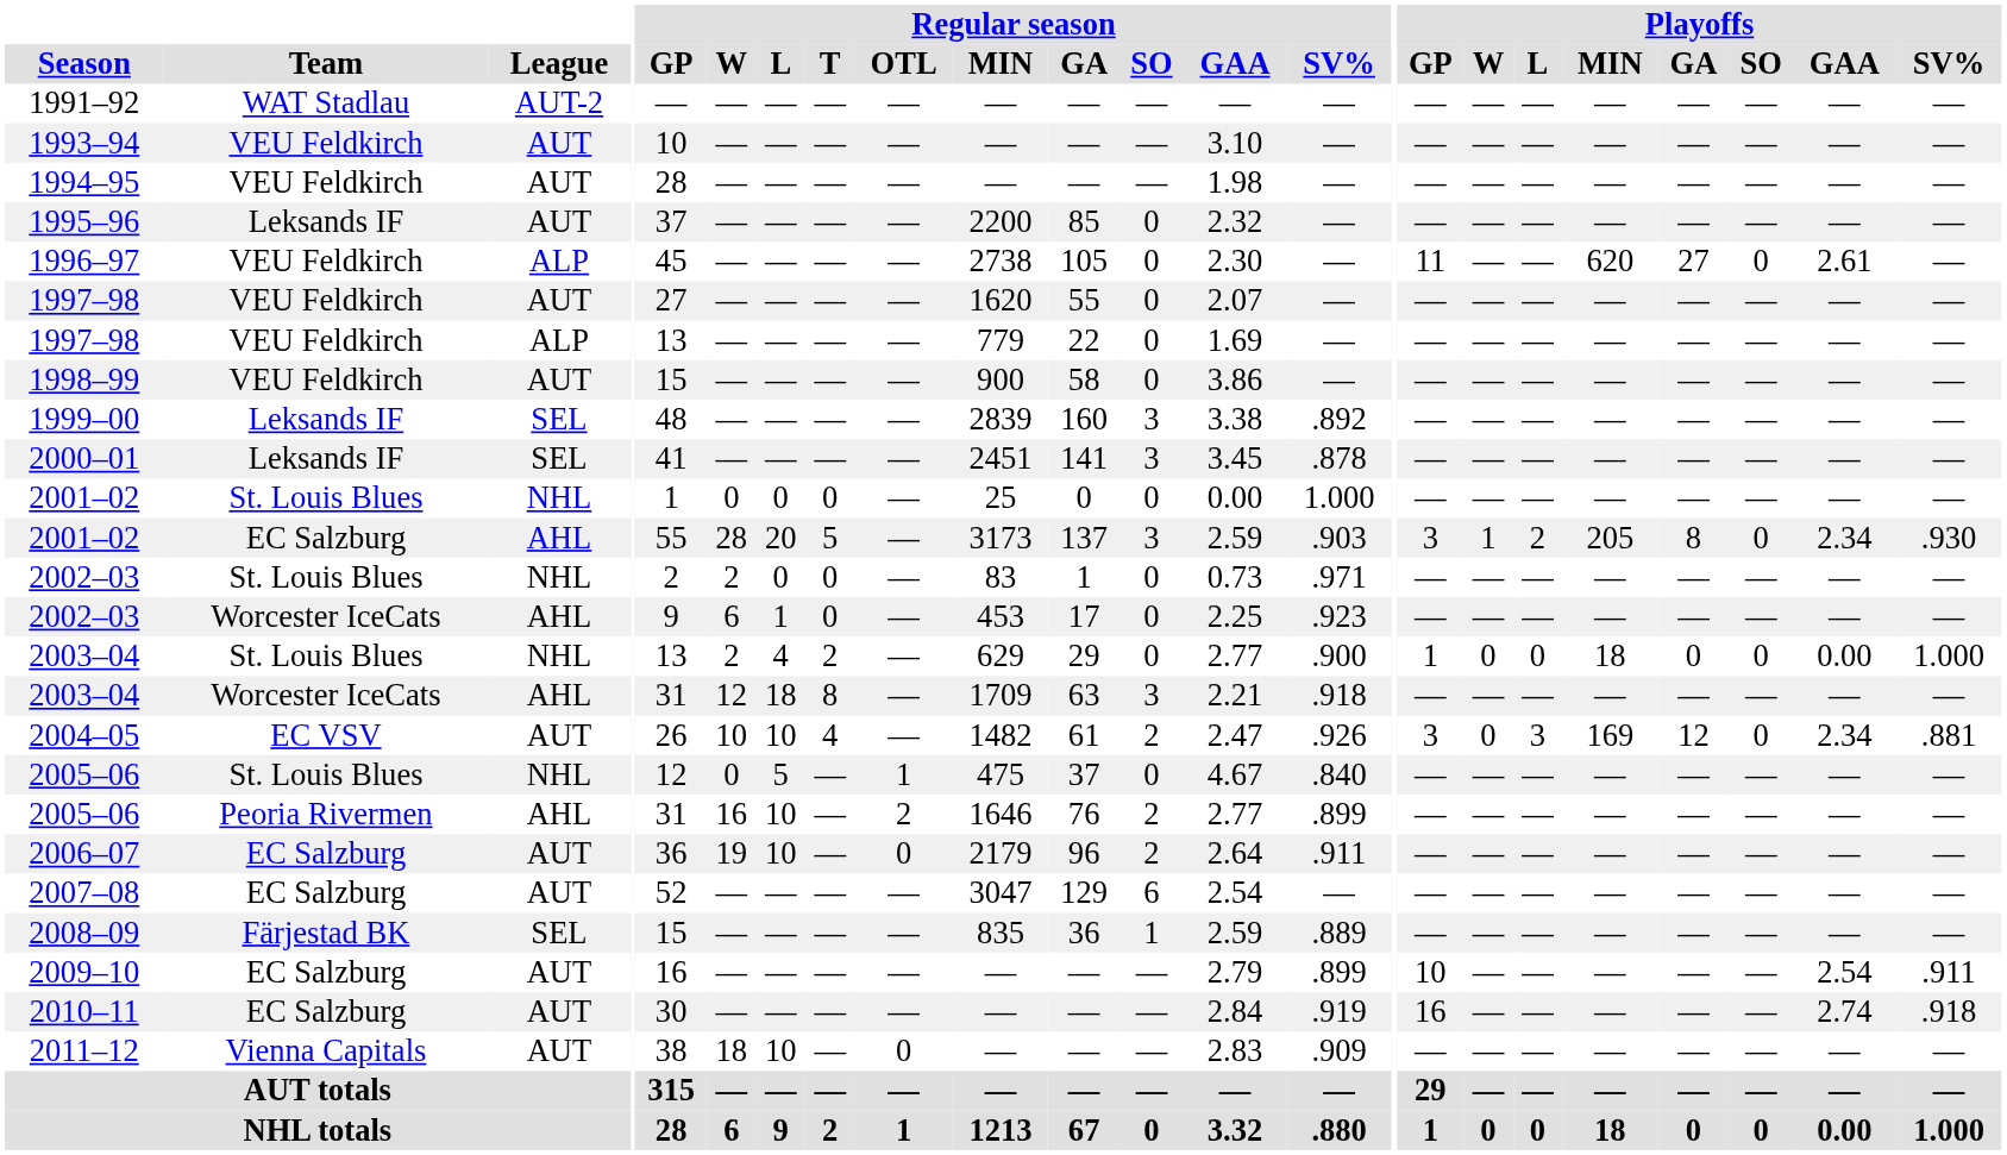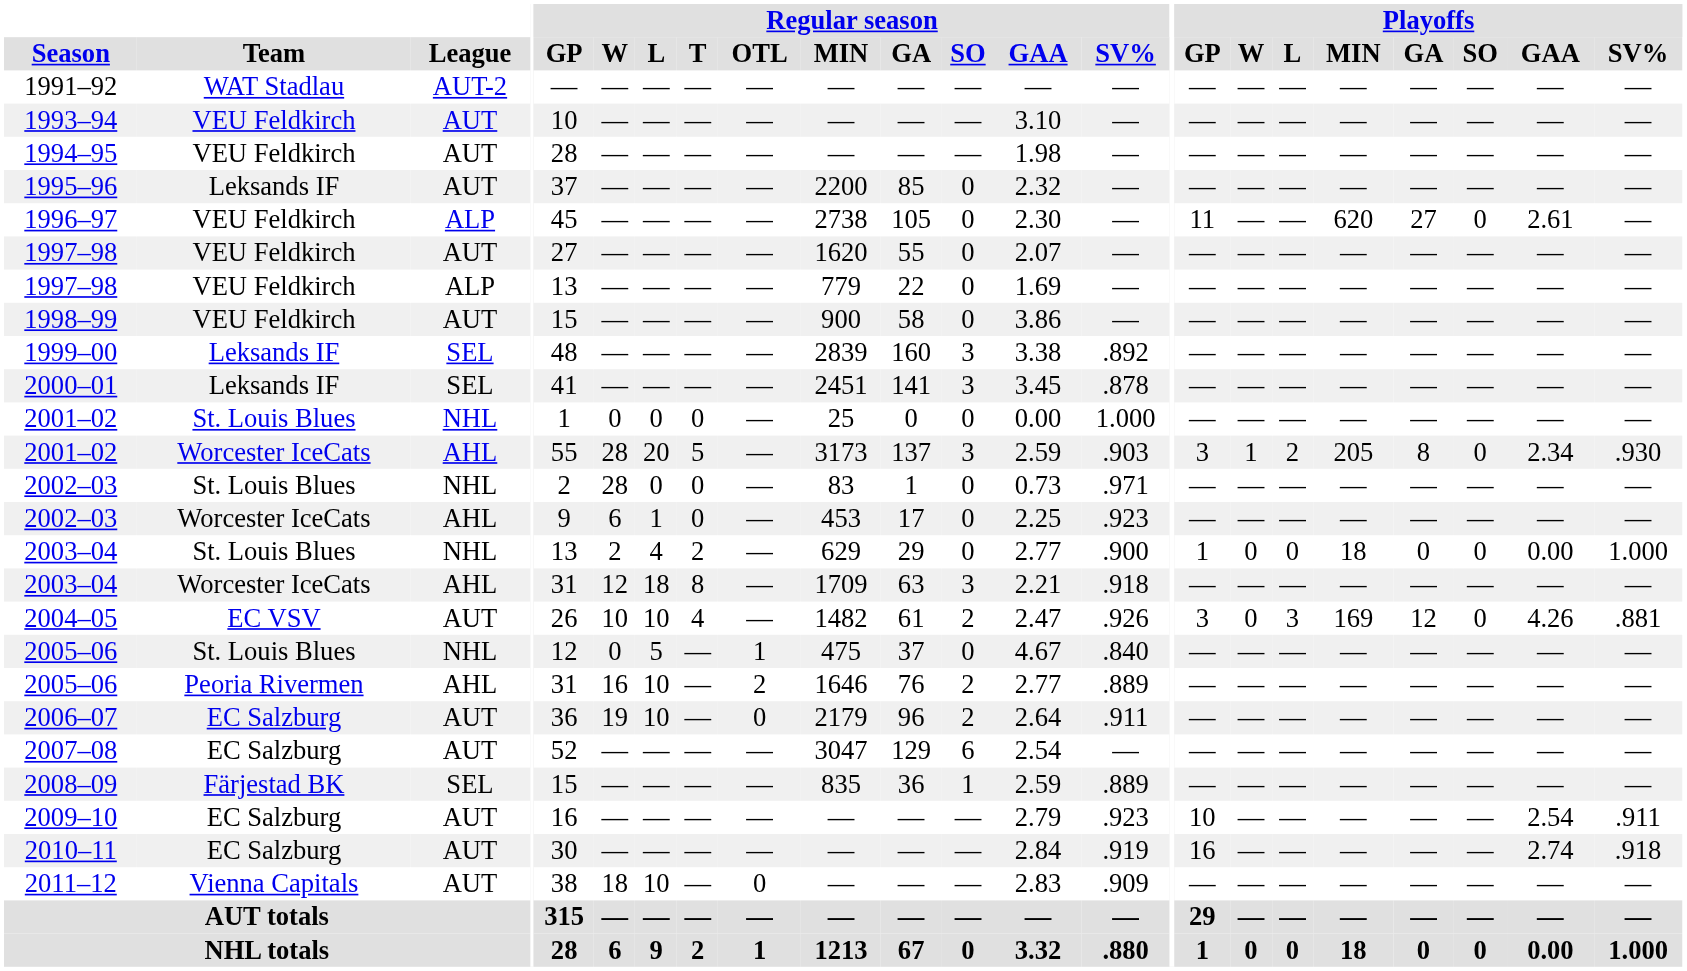 <table border="0" cellpadding="1" cellspacing="0" style="width:80%; text-align:center;">
 <tr bgcolor="#e0e0e0">
 <th colspan="3" bgcolor="#ffffff"></th>
 <th rowspan="99" bgcolor="#ffffff"></th>
 <th colspan="10" bgcolor="#e0e0e0"><a href='#'>Regular season</a></th>
 <th rowspan="99" bgcolor="#ffffff"></th>
 <th colspan="8" bgcolor="#e0e0e0"><a href='#'>Playoffs</a></th>
 </tr>
 <tr bgcolor="#e0e0e0">
 <th><a href='#'>Season</a></th>
 <th>Team</th>
 <th>League</th>
 <th>GP</th>
 <th>W</th>
 <th>L</th>
 <th>T</th>
 <th>OTL</th>
 <th>MIN</th>
 <th>GA</th>
 <th><a href='#'>SO</a></th>
 <th><a href='#'>GAA</a></th>
 <th><a href='#'>SV%</a></th>
 <th>GP</th>
 <th>W</th>
 <th>L</th>
 <th>MIN</th>
 <th>GA</th>
 <th>SO</th>
 <th>GAA</th>
 <th>SV%</th>
 </tr>
 <tr>
 <td>1991–92</td>
 <td><a href='#'>WAT Stadlau</a></td>
 <td><a href='#'>AUT-2</a></td>
 <td>—</td>
 <td>—</td>
 <td>—</td>
 <td>—</td>
 <td>—</td>
 <td>—</td>
 <td>—</td>
 <td>—</td>
 <td>—</td>
 <td>—</td>
 <td>—</td>
 <td>—</td>
 <td>—</td>
 <td>—</td>
 <td>—</td>
 <td>—</td>
 <td>—</td>
 <td>—</td>
 </tr>
 <tr bgcolor="#f0f0f0">
 <td><a href='#'>1993–94</a></td>
 <td><a href='#'>VEU Feldkirch</a></td>
 <td><a href='#'>AUT</a></td>
 <td>10</td>
 <td>—</td>
 <td>—</td>
 <td>—</td>
 <td>—</td>
 <td>—</td>
 <td>—</td>
 <td>—</td>
 <td>3.10</td>
 <td>—</td>
 <td>—</td>
 <td>—</td>
 <td>—</td>
 <td>—</td>
 <td>—</td>
 <td>—</td>
 <td>—</td>
 <td>—</td>
 </tr>
 <tr>
 <td><a href='#'>1994–95</a></td>
 <td>VEU Feldkirch</td>
 <td>AUT</td>
 <td>28</td>
 <td>—</td>
 <td>—</td>
 <td>—</td>
 <td>—</td>
 <td>—</td>
 <td>—</td>
 <td>—</td>
 <td>1.98</td>
 <td>—</td>
 <td>—</td>
 <td>—</td>
 <td>—</td>
 <td>—</td>
 <td>—</td>
 <td>—</td>
 <td>—</td>
 <td>—</td>
 </tr>
 <tr bgcolor="#f0f0f0">
 <td><a href='#'>1995–96</a></td>
 <td>Leksands IF</td>
 <td>AUT</td>
 <td>37</td>
 <td>—</td>
 <td>—</td>
 <td>—</td>
 <td>—</td>
 <td>2200</td>
 <td>85</td>
 <td>0</td>
 <td>2.32</td>
 <td>—</td>
 <td>—</td>
 <td>—</td>
 <td>—</td>
 <td>—</td>
 <td>—</td>
 <td>—</td>
 <td>—</td>
 <td>—</td>
 </tr>
 <tr>
 <td><a href='#'>1996–97</a></td>
 <td>VEU Feldkirch</td>
 <td><a href='#'>ALP</a></td>
 <td>45</td>
 <td>—</td>
 <td>—</td>
 <td>—</td>
 <td>—</td>
 <td>2738</td>
 <td>105</td>
 <td>0</td>
 <td>2.30</td>
 <td>—</td>
 <td>11</td>
 <td>—</td>
 <td>—</td>
 <td>620</td>
 <td>27</td>
 <td>0</td>
 <td>2.61</td>
 <td>—</td>
 </tr>
 <tr bgcolor="#f0f0f0">
 <td><a href='#'>1997–98</a></td>
 <td>VEU Feldkirch</td>
 <td>AUT</td>
 <td>27</td>
 <td>—</td>
 <td>—</td>
 <td>—</td>
 <td>—</td>
 <td>1620</td>
 <td>55</td>
 <td>0</td>
 <td>2.07</td>
 <td>—</td>
 <td>—</td>
 <td>—</td>
 <td>—</td>
 <td>—</td>
 <td>—</td>
 <td>—</td>
 <td>—</td>
 <td>—</td>
 </tr>
 <tr>
 <td><a href='#'>1997–98</a></td>
 <td>VEU Feldkirch</td>
 <td>ALP</td>
 <td>13</td>
 <td>—</td>
 <td>—</td>
 <td>—</td>
 <td>—</td>
 <td>779</td>
 <td>22</td>
 <td>0</td>
 <td>1.69</td>
 <td>—</td>
 <td>—</td>
 <td>—</td>
 <td>—</td>
 <td>—</td>
 <td>—</td>
 <td>—</td>
 <td>—</td>
 <td>—</td>
 </tr>
 <tr bgcolor="#f0f0f0">
 <td><a href='#'>1998–99</a></td>
 <td>VEU Feldkirch</td>
 <td>AUT</td>
 <td>15</td>
 <td>—</td>
 <td>—</td>
 <td>—</td>
 <td>—</td>
 <td>900</td>
 <td>58</td>
 <td>0</td>
 <td>3.86</td>
 <td>—</td>
 <td>—</td>
 <td>—</td>
 <td>—</td>
 <td>—</td>
 <td>—</td>
 <td>—</td>
 <td>—</td>
 <td>—</td>
 </tr>
 <tr>
 <td><a href='#'>1999–00</a></td>
 <td><a href='#'>Leksands IF</a></td>
 <td><a href='#'>SEL</a></td>
 <td>48</td>
 <td>—</td>
 <td>—</td>
 <td>—</td>
 <td>—</td>
 <td>2839</td>
 <td>160</td>
 <td>3</td>
 <td>3.38</td>
 <td>.892</td>
 <td>—</td>
 <td>—</td>
 <td>—</td>
 <td>—</td>
 <td>—</td>
 <td>—</td>
 <td>—</td>
 <td>—</td>
 </tr>
 <tr bgcolor="#f0f0f0">
 <td><a href='#'>2000–01</a></td>
 <td>Leksands IF</td>
 <td>SEL</td>
 <td>41</td>
 <td>—</td>
 <td>—</td>
 <td>—</td>
 <td>—</td>
 <td>2451</td>
 <td>141</td>
 <td>3</td>
 <td>3.45</td>
 <td>.878</td>
 <td>—</td>
 <td>—</td>
 <td>—</td>
 <td>—</td>
 <td>—</td>
 <td>—</td>
 <td>—</td>
 <td>—</td>
 </tr>
 <tr>
 <td><a href='#'>2001–02</a></td>
 <td><a href='#'>St. Louis Blues</a></td>
 <td><a href='#'>NHL</a></td>
 <td>1</td>
 <td>0</td>
 <td>0</td>
 <td>0</td>
 <td>—</td>
 <td>25</td>
 <td>0</td>
 <td>0</td>
 <td>0.00</td>
 <td>1.000</td>
 <td>—</td>
 <td>—</td>
 <td>—</td>
 <td>—</td>
 <td>—</td>
 <td>—</td>
 <td>—</td>
 <td>—</td>
 </tr>
 <tr bgcolor="#f0f0f0">
 <td><a href='#'>2001–02</a></td>
-<td>EC Salzburg</td>
+<td><a href='#'>Worcester IceCats</a></td>
 <td><a href='#'>AHL</a></td>
 <td>55</td>
 <td>28</td>
 <td>20</td>
 <td>5</td>
 <td>—</td>
 <td>3173</td>
 <td>137</td>
 <td>3</td>
 <td>2.59</td>
 <td>.903</td>
 <td>3</td>
 <td>1</td>
 <td>2</td>
 <td>205</td>
 <td>8</td>
 <td>0</td>
 <td>2.34</td>
 <td>.930</td>
 </tr>
 <tr>
 <td><a href='#'>2002–03</a></td>
 <td>St. Louis Blues</td>
 <td>NHL</td>
 <td>2</td>
-<td>2</td>
+<td>28</td>
 <td>0</td>
 <td>0</td>
 <td>—</td>
 <td>83</td>
 <td>1</td>
 <td>0</td>
 <td>0.73</td>
 <td>.971</td>
 <td>—</td>
 <td>—</td>
 <td>—</td>
 <td>—</td>
 <td>—</td>
 <td>—</td>
 <td>—</td>
 <td>—</td>
 </tr>
 <tr bgcolor="#f0f0f0">
 <td><a href='#'>2002–03</a></td>
 <td>Worcester IceCats</td>
 <td>AHL</td>
 <td>9</td>
 <td>6</td>
 <td>1</td>
 <td>0</td>
 <td>—</td>
 <td>453</td>
 <td>17</td>
 <td>0</td>
 <td>2.25</td>
 <td>.923</td>
 <td>—</td>
 <td>—</td>
 <td>—</td>
 <td>—</td>
 <td>—</td>
 <td>—</td>
 <td>—</td>
 <td>—</td>
 </tr>
 <tr>
 <td><a href='#'>2003–04</a></td>
 <td>St. Louis Blues</td>
 <td>NHL</td>
 <td>13</td>
 <td>2</td>
 <td>4</td>
 <td>2</td>
 <td>—</td>
 <td>629</td>
 <td>29</td>
 <td>0</td>
 <td>2.77</td>
 <td>.900</td>
 <td>1</td>
 <td>0</td>
 <td>0</td>
 <td>18</td>
 <td>0</td>
 <td>0</td>
 <td>0.00</td>
 <td>1.000</td>
 </tr>
 <tr bgcolor="#f0f0f0">
 <td><a href='#'>2003–04</a></td>
 <td>Worcester IceCats</td>
 <td>AHL</td>
 <td>31</td>
 <td>12</td>
 <td>18</td>
 <td>8</td>
 <td>—</td>
 <td>1709</td>
 <td>63</td>
 <td>3</td>
 <td>2.21</td>
 <td>.918</td>
 <td>—</td>
 <td>—</td>
 <td>—</td>
 <td>—</td>
 <td>—</td>
 <td>—</td>
 <td>—</td>
 <td>—</td>
 </tr>
 <tr>
 <td><a href='#'>2004–05</a></td>
 <td><a href='#'>EC VSV</a></td>
 <td>AUT</td>
 <td>26</td>
 <td>10</td>
 <td>10</td>
 <td>4</td>
 <td>—</td>
 <td>1482</td>
 <td>61</td>
 <td>2</td>
 <td>2.47</td>
 <td>.926</td>
 <td>3</td>
 <td>0</td>
 <td>3</td>
 <td>169</td>
 <td>12</td>
 <td>0</td>
-<td>2.34</td>
+<td>4.26</td>
 <td>.881</td>
 </tr>
 <tr bgcolor="#f0f0f0">
 <td><a href='#'>2005–06</a></td>
 <td>St. Louis Blues</td>
 <td>NHL</td>
 <td>12</td>
 <td>0</td>
 <td>5</td>
 <td>—</td>
 <td>1</td>
 <td>475</td>
 <td>37</td>
 <td>0</td>
 <td>4.67</td>
 <td>.840</td>
 <td>—</td>
 <td>—</td>
 <td>—</td>
 <td>—</td>
 <td>—</td>
 <td>—</td>
 <td>—</td>
 <td>—</td>
 </tr>
 <tr>
 <td><a href='#'>2005–06</a></td>
 <td><a href='#'>Peoria Rivermen</a></td>
 <td>AHL</td>
 <td>31</td>
 <td>16</td>
 <td>10</td>
 <td>—</td>
 <td>2</td>
 <td>1646</td>
 <td>76</td>
 <td>2</td>
 <td>2.77</td>
-<td>.899</td>
+<td>.889</td>
 <td>—</td>
 <td>—</td>
 <td>—</td>
 <td>—</td>
 <td>—</td>
 <td>—</td>
 <td>—</td>
 <td>—</td>
 </tr>
 <tr bgcolor="#f0f0f0">
 <td><a href='#'>2006–07</a></td>
 <td><a href='#'>EC Salzburg</a></td>
 <td>AUT</td>
 <td>36</td>
 <td>19</td>
 <td>10</td>
 <td>—</td>
 <td>0</td>
 <td>2179</td>
 <td>96</td>
 <td>2</td>
 <td>2.64</td>
 <td>.911</td>
 <td>—</td>
 <td>—</td>
 <td>—</td>
 <td>—</td>
 <td>—</td>
 <td>—</td>
 <td>—</td>
 <td>—</td>
 </tr>
 <tr>
 <td><a href='#'>2007–08</a></td>
 <td>EC Salzburg</td>
 <td>AUT</td>
 <td>52</td>
 <td>—</td>
 <td>—</td>
 <td>—</td>
 <td>—</td>
 <td>3047</td>
 <td>129</td>
 <td>6</td>
 <td>2.54</td>
 <td>—</td>
 <td>—</td>
 <td>—</td>
 <td>—</td>
 <td>—</td>
 <td>—</td>
 <td>—</td>
 <td>—</td>
 <td>—</td>
 </tr>
 <tr bgcolor="#f0f0f0">
 <td><a href='#'>2008–09</a></td>
 <td><a href='#'>Färjestad BK</a></td>
 <td>SEL</td>
 <td>15</td>
 <td>—</td>
 <td>—</td>
 <td>—</td>
 <td>—</td>
 <td>835</td>
 <td>36</td>
 <td>1</td>
 <td>2.59</td>
 <td>.889</td>
 <td>—</td>
 <td>—</td>
 <td>—</td>
 <td>—</td>
 <td>—</td>
 <td>—</td>
 <td>—</td>
 <td>—</td>
 </tr>
 <tr>
 <td><a href='#'>2009–10</a></td>
 <td>EC Salzburg</td>
 <td>AUT</td>
 <td>16</td>
 <td>—</td>
 <td>—</td>
 <td>—</td>
 <td>—</td>
 <td>—</td>
 <td>—</td>
 <td>—</td>
 <td>2.79</td>
-<td>.899</td>
+<td>.923</td>
 <td>10</td>
 <td>—</td>
 <td>—</td>
 <td>—</td>
 <td>—</td>
 <td>—</td>
 <td>2.54</td>
 <td>.911</td>
 </tr>
 <tr bgcolor="#f0f0f0">
 <td><a href='#'>2010–11</a></td>
 <td>EC Salzburg</td>
 <td>AUT</td>
 <td>30</td>
 <td>—</td>
 <td>—</td>
 <td>—</td>
 <td>—</td>
 <td>—</td>
 <td>—</td>
 <td>—</td>
 <td>2.84</td>
 <td>.919</td>
 <td>16</td>
 <td>—</td>
 <td>—</td>
 <td>—</td>
 <td>—</td>
 <td>—</td>
 <td>2.74</td>
 <td>.918</td>
 </tr>
 <tr>
 <td><a href='#'>2011–12</a></td>
 <td><a href='#'>Vienna Capitals</a></td>
 <td>AUT</td>
 <td>38</td>
 <td>18</td>
 <td>10</td>
 <td>—</td>
 <td>0</td>
 <td>—</td>
 <td>—</td>
 <td>—</td>
 <td>2.83</td>
 <td>.909</td>
 <td>—</td>
 <td>—</td>
 <td>—</td>
 <td>—</td>
 <td>—</td>
 <td>—</td>
 <td>—</td>
 <td>—</td>
 </tr>
 <tr bgcolor="#e0e0e0">
 <th colspan=3>AUT totals</th>
 <th>315</th>
 <th>—</th>
 <th>—</th>
 <th>—</th>
 <th>—</th>
 <th>—</th>
 <th>—</th>
 <th>—</th>
 <th>—</th>
 <th>—</th>
 <th>29</th>
 <th>—</th>
 <th>—</th>
 <th>—</th>
 <th>—</th>
 <th>—</th>
 <th>—</th>
 <th>—</th>
 </tr>
 <tr bgcolor="#e0e0e0">
 <th colspan=3>NHL totals</th>
 <th>28</th>
 <th>6</th>
 <th>9</th>
 <th>2</th>
 <th>1</th>
 <th>1213</th>
 <th>67</th>
 <th>0</th>
 <th>3.32</th>
 <th>.880</th>
 <th>1</th>
 <th>0</th>
 <th>0</th>
 <th>18</th>
 <th>0</th>
 <th>0</th>
 <th>0.00</th>
 <th>1.000</th>
 </tr>
 </table>
